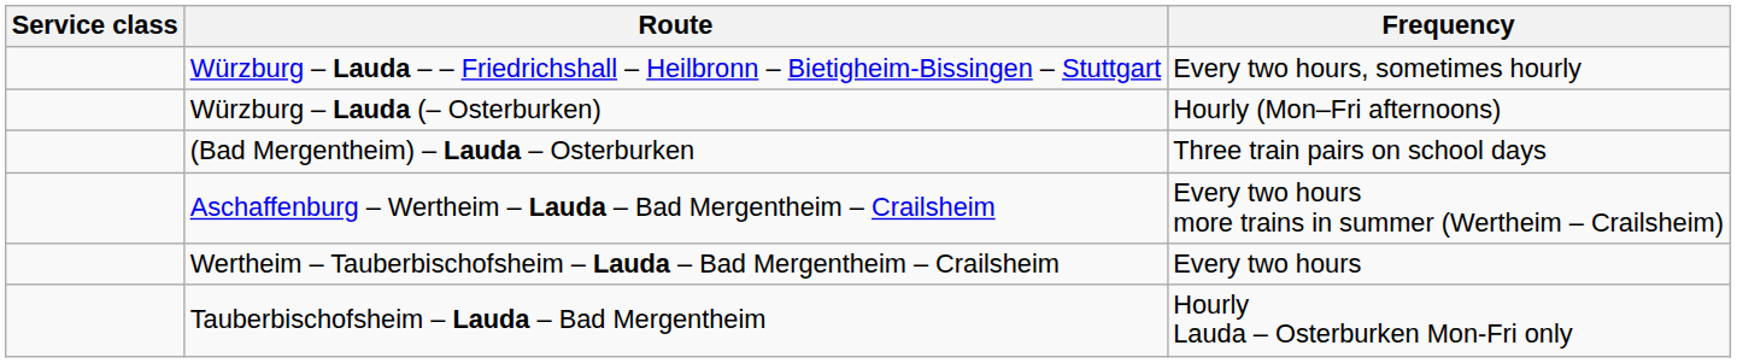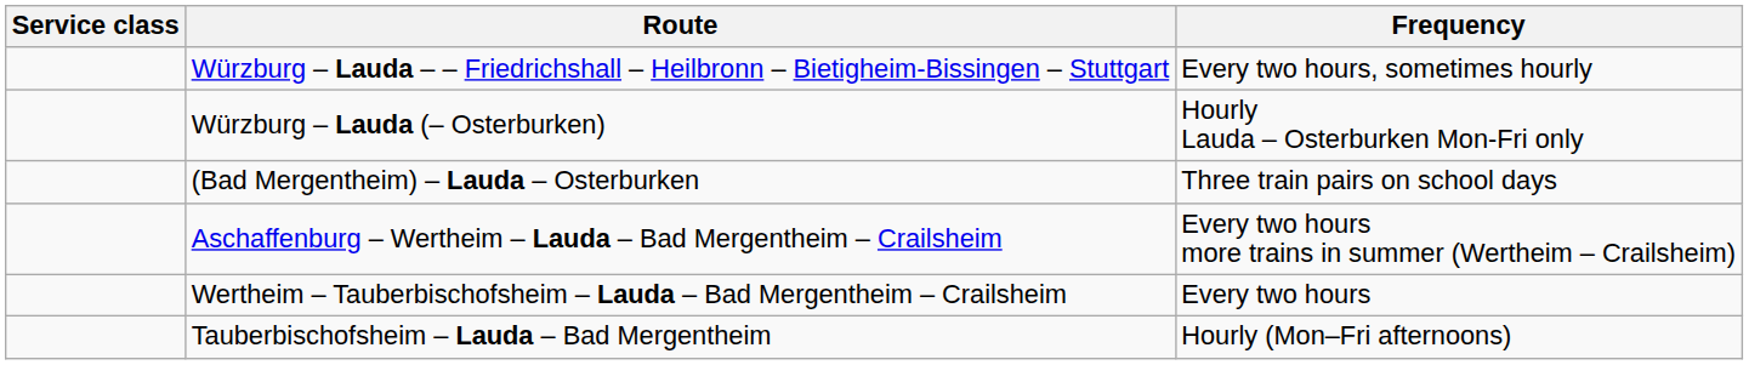 <table class="wikitable">
 <tr>
 <th>Service class</th>
 <th>Route</th>
 <th>Frequency</th>
 </tr>
 <tr>
 <td></td>
 <td><a href='#'>Würzburg</a> – <strong>Lauda</strong> –  – <a href='#'>Friedrichshall</a> – <a href='#'>Heilbronn</a> – <a href='#'>Bietigheim-Bissingen</a> – <a href='#'>Stuttgart</a></td>
 <td>Every two hours, sometimes hourly</td>
 </tr>
 <tr>
 <td></td>
 <td>Würzburg – <strong>Lauda</strong> (– Osterburken)</td>
-<td>Hourly (Mon–Fri afternoons)</td>
+<td>Hourly<br> Lauda – Osterburken Mon-Fri only</td>
 </tr>
 <tr>
 <td></td>
 <td>(Bad Mergentheim) – <strong>Lauda</strong> – Osterburken</td>
 <td>Three train pairs on school days</td>
 </tr>
 <tr>
 <td></td>
 <td><a href='#'>Aschaffenburg</a> – Wertheim – <strong>Lauda</strong> – Bad Mergentheim – <a href='#'>Crailsheim</a></td>
 <td>Every two hours<br>more trains in summer (Wertheim – Crailsheim)</td>
 </tr>
 <tr>
 <td></td>
 <td>Wertheim – Tauberbischofsheim – <strong>Lauda</strong> – Bad Mergentheim – Crailsheim</td>
 <td>Every two hours</td>
 </tr>
 <tr>
 <td></td>
 <td>Tauberbischofsheim  – <strong>Lauda</strong> – Bad Mergentheim</td>
-<td>Hourly<br> Lauda – Osterburken Mon-Fri only</td>
+<td>Hourly (Mon–Fri afternoons)</td>
 </tr>
 </table>
